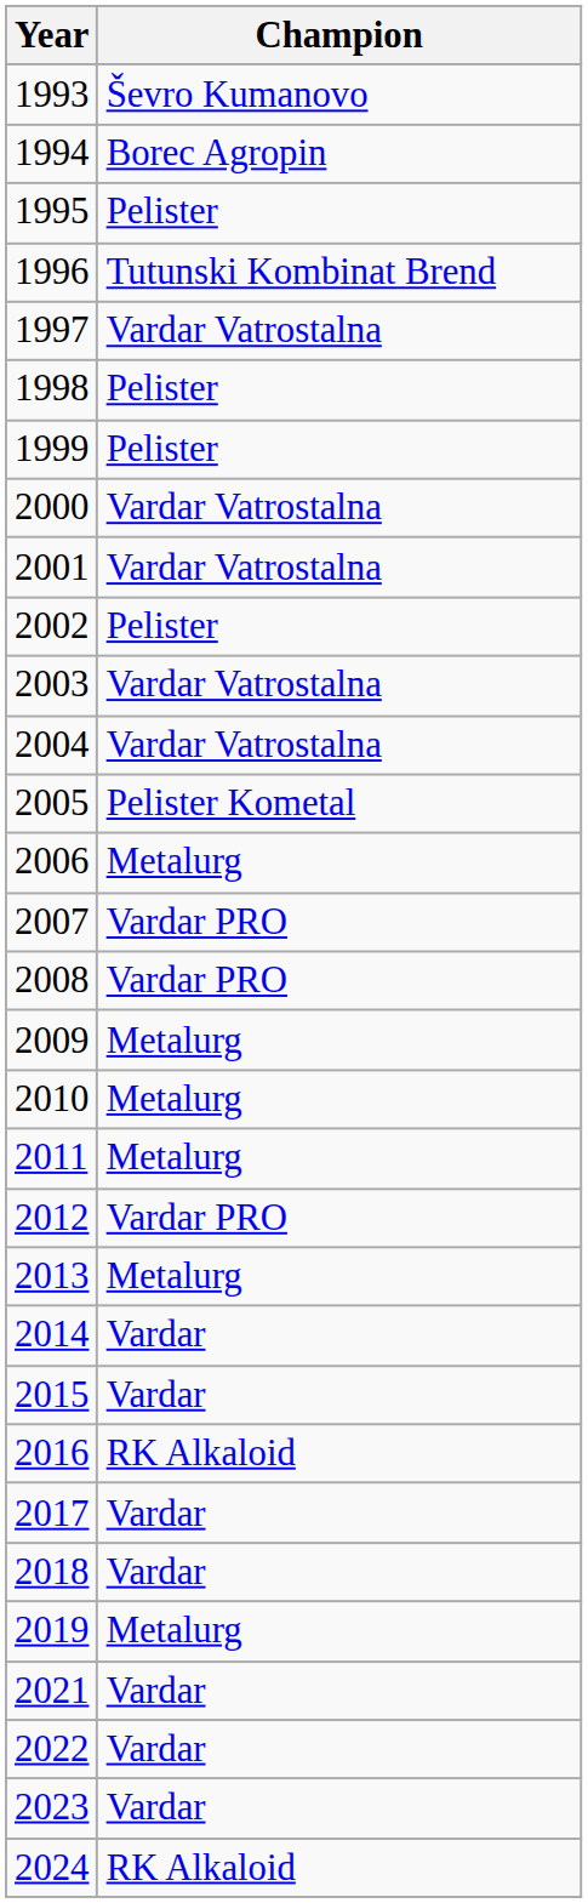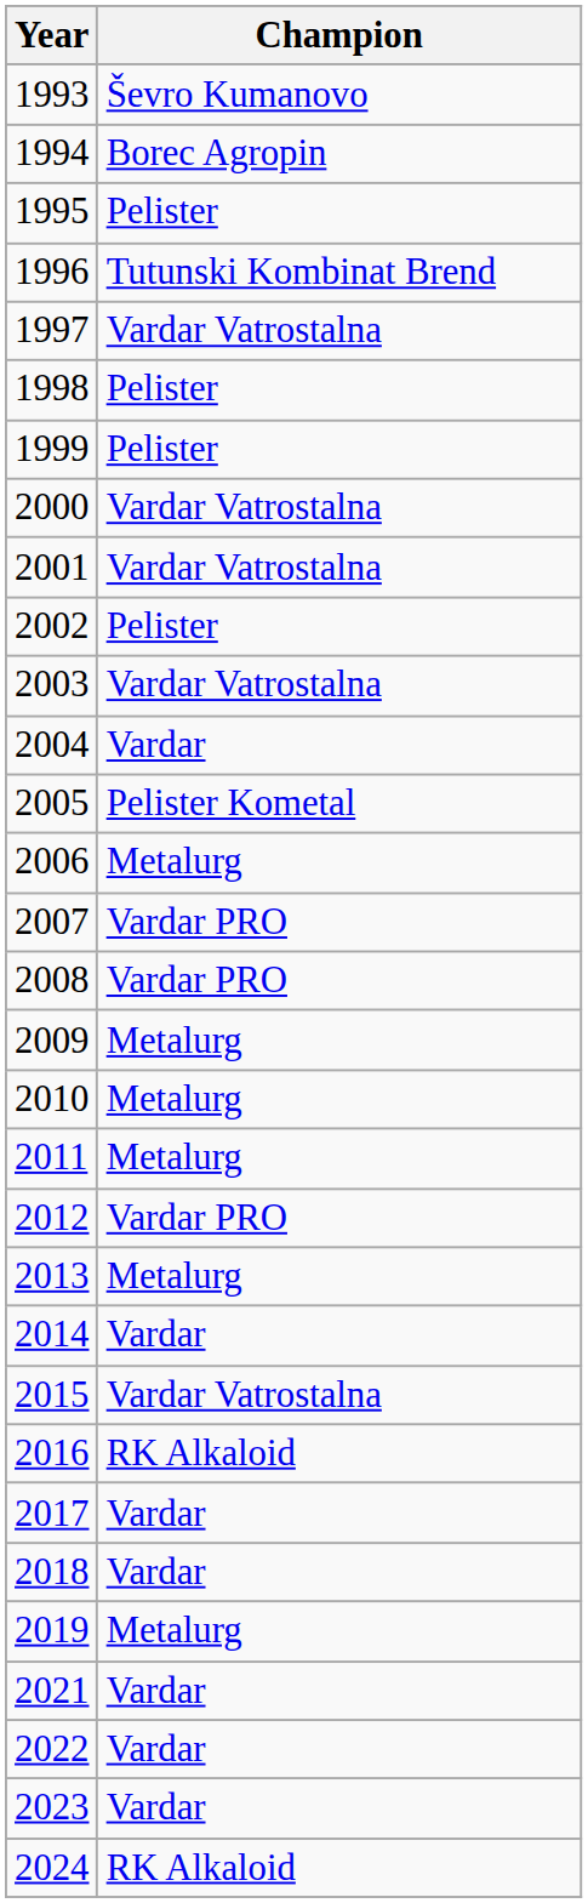 <table class="sortable wikitable">
 <tr>
 <th>Year</th>
 <th width=200>Champion </th>
 </tr>
 <tr>
 <td>1993</td>
 <td><a href='#'>Ševro Kumanovo</a></td>
 </tr>
 <tr>
 <td>1994</td>
 <td><a href='#'>Borec Agropin</a></td>
 </tr>
 <tr>
 <td>1995</td>
 <td><a href='#'>Pelister</a></td>
 </tr>
 <tr>
 <td>1996</td>
 <td><a href='#'>Tutunski Kombinat Brend</a></td>
 </tr>
 <tr>
 <td>1997</td>
 <td><a href='#'>Vardar Vatrostalna</a></td>
 </tr>
 <tr>
 <td>1998</td>
 <td><a href='#'>Pelister</a></td>
 </tr>
 <tr>
 <td>1999</td>
 <td><a href='#'>Pelister</a></td>
 </tr>
 <tr>
 <td>2000</td>
 <td><a href='#'>Vardar Vatrostalna</a></td>
 </tr>
 <tr>
 <td>2001</td>
 <td><a href='#'>Vardar Vatrostalna</a></td>
 </tr>
 <tr>
 <td>2002</td>
 <td><a href='#'>Pelister</a></td>
 </tr>
 <tr>
 <td>2003</td>
 <td><a href='#'>Vardar Vatrostalna</a></td>
 </tr>
 <tr>
 <td>2004</td>
-<td><a href='#'>Vardar Vatrostalna</a></td>
+<td><a href='#'>Vardar</a></td>
 </tr>
 <tr>
 <td>2005</td>
 <td><a href='#'>Pelister Kometal</a></td>
 </tr>
 <tr>
 <td>2006</td>
 <td><a href='#'>Metalurg</a></td>
 </tr>
 <tr>
 <td>2007</td>
 <td><a href='#'>Vardar PRO</a></td>
 </tr>
 <tr>
 <td>2008</td>
 <td><a href='#'>Vardar PRO</a></td>
 </tr>
 <tr>
 <td>2009</td>
 <td><a href='#'>Metalurg</a></td>
 </tr>
 <tr>
 <td>2010</td>
 <td><a href='#'>Metalurg</a></td>
 </tr>
 <tr>
 <td><a href='#'>2011</a></td>
 <td><a href='#'>Metalurg</a></td>
 </tr>
 <tr>
 <td><a href='#'>2012</a></td>
 <td><a href='#'>Vardar PRO</a></td>
 </tr>
 <tr>
 <td><a href='#'>2013</a></td>
 <td><a href='#'>Metalurg</a></td>
 </tr>
 <tr>
 <td><a href='#'>2014</a></td>
 <td><a href='#'>Vardar</a></td>
 </tr>
 <tr>
 <td><a href='#'>2015</a></td>
-<td><a href='#'>Vardar</a></td>
+<td><a href='#'>Vardar Vatrostalna</a></td>
 </tr>
 <tr>
 <td><a href='#'>2016</a></td>
 <td><a href='#'>RK Alkaloid</a></td>
 </tr>
 <tr>
 <td><a href='#'>2017</a></td>
 <td><a href='#'>Vardar</a></td>
 </tr>
 <tr>
 <td><a href='#'>2018</a></td>
 <td><a href='#'>Vardar</a></td>
 </tr>
 <tr>
 <td><a href='#'>2019</a></td>
 <td><a href='#'>Metalurg</a></td>
 </tr>
 <tr>
 <td><a href='#'>2021</a></td>
 <td><a href='#'>Vardar</a></td>
 </tr>
 <tr>
 <td><a href='#'>2022</a></td>
 <td><a href='#'>Vardar</a></td>
 </tr>
 <tr>
 <td><a href='#'>2023</a></td>
 <td><a href='#'>Vardar</a></td>
 </tr>
 <tr>
 <td><a href='#'>2024</a></td>
 <td><a href='#'>RK Alkaloid</a></td>
 </tr>
 </table>
